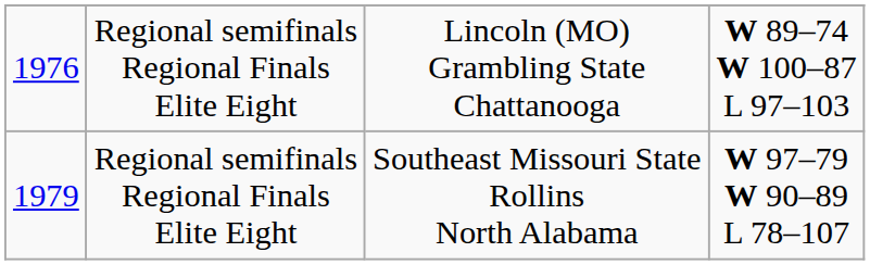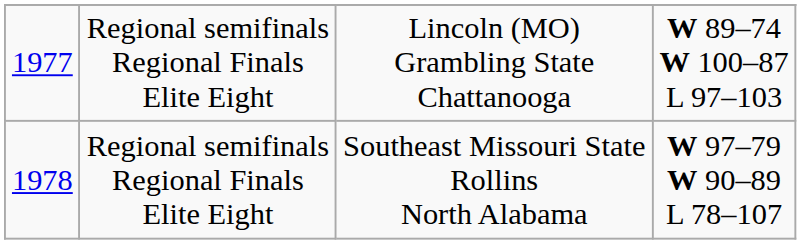 <table class="wikitable">
 <tr>
 </tr>
 <tr style="text-align:center;">
-<td><a href='#'>1976</a></td>
+<td><a href='#'>1977</a></td>
 <td>Regional semifinals<br>Regional Finals<br>Elite Eight</td>
 <td>Lincoln (MO)<br>Grambling State<br>Chattanooga</td>
 <td><strong>W</strong> 89–74<br><strong>W</strong> 100–87<br>L 97–103</td>
 </tr>
 <tr style="text-align:center;">
-<td><a href='#'>1979</a></td>
+<td><a href='#'>1978</a></td>
 <td>Regional semifinals<br>Regional Finals<br>Elite Eight</td>
 <td>Southeast Missouri State<br>Rollins<br>North Alabama</td>
 <td><strong>W</strong> 97–79<br><strong>W</strong> 90–89<br>L 78–107</td>
 </tr>
 </table>
